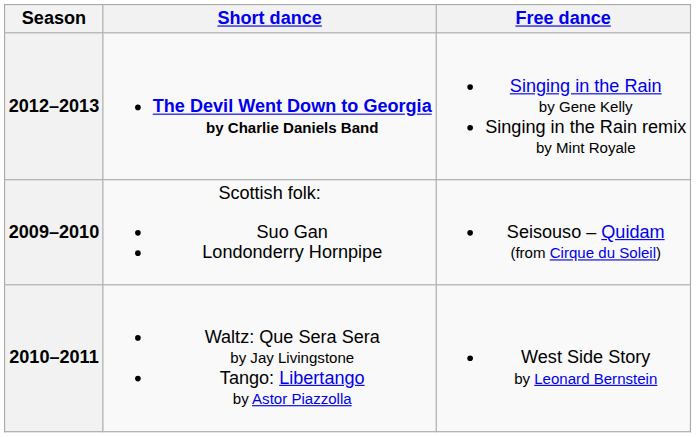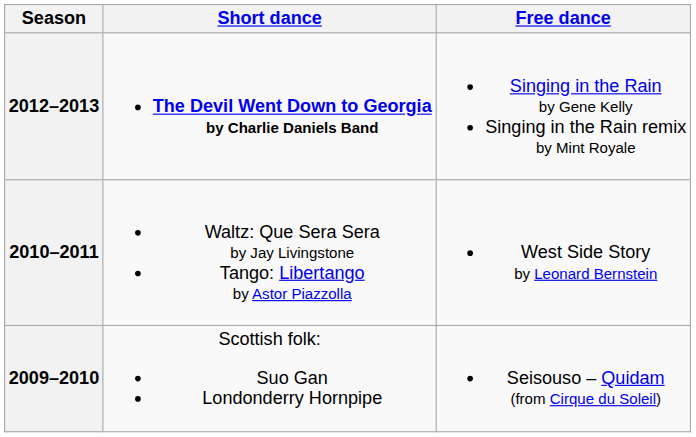 <table class="wikitable" style="text-align:center">
 <tr>
 <th>Season</th>
 <th><a href='#'>Short dance</a></th>
 <th><a href='#'>Free dance</a></th>
 </tr>
 <tr>
 <th>2012–2013 <br></th>
 <td><strong><br><ul><li><a href='#'>The Devil Went Down to Georgia</a> <br><small> by Charlie Daniels Band </small></li></ul></strong></td>
 <td><br><ul><li><a href='#'>Singing in the Rain</a> <br><small> by Gene Kelly </small></li><li>Singing in the Rain remix <br><small> by Mint Royale </small></li></ul></td>
 </tr>
 <tr>
+<th>2010–2011 <br></th>
+<td><br><ul><li>Waltz: Que Sera Sera <br><small> by Jay Livingstone </small></li><li>Tango: <a href='#'>Libertango</a> <br><small> by <a href='#'>Astor Piazzolla</a> </small></li></ul></td>
+<td><br><ul><li>West Side Story <br><small> by <a href='#'>Leonard Bernstein</a> </small></li></ul></td>
+</tr>
+<tr>
 <th>2009–2010 <br></th>
 <td>Scottish folk:<br><ul><li>Suo Gan</li><li>Londonderry Hornpipe</li></ul></td>
 <td><br><ul><li>Seisouso – <a href='#'>Quidam</a> <br><small> (from <a href='#'>Cirque du Soleil</a>) </small></li></ul></td>
 </tr>
-<tr>
-<th>2010–2011 <br></th>
-<td><br><ul><li>Waltz: Que Sera Sera <br><small> by Jay Livingstone </small></li><li>Tango: <a href='#'>Libertango</a> <br><small> by <a href='#'>Astor Piazzolla</a> </small></li></ul></td>
-<td><br><ul><li>West Side Story <br><small> by <a href='#'>Leonard Bernstein</a> </small></li></ul></td>
-</tr>
 </table>
